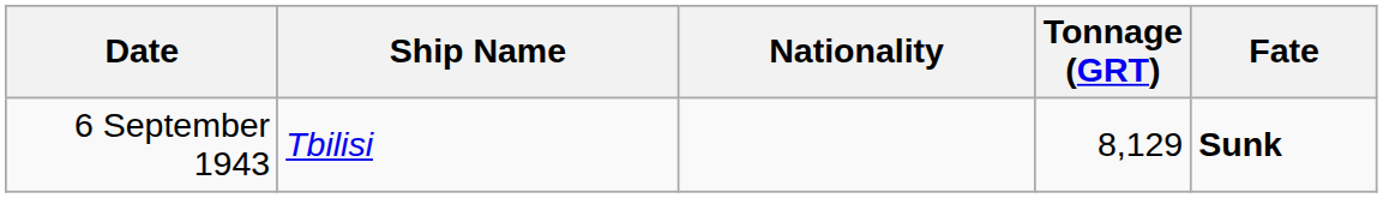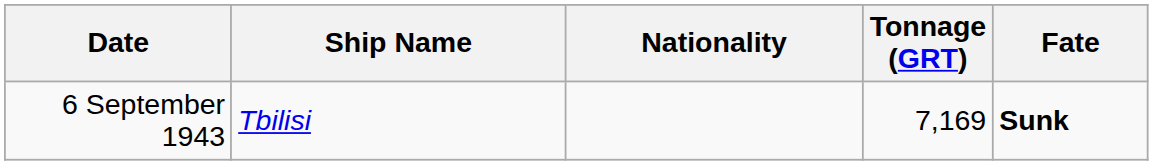 <table class="wikitable sortable">
 <tr>
 <th width="120px">Date</th>
 <th width="180px">Ship Name</th>
 <th width="160px">Nationality</th>
 <th width="25px">Tonnage<br>(<a href='#'>GRT</a>)</th>
 <th width="80px">Fate</th>
 </tr>
 <tr>
 <td align="right">6 September 1943</td>
 <td align="left"><a href='#'><em>Tbilisi</em></a></td>
 <td align="left"></td>
-<td align="right">8,129</td>
+<td align="right">7,169</td>
 <td align="left"><strong>Sunk</strong></td>
 </tr>
 </table>
